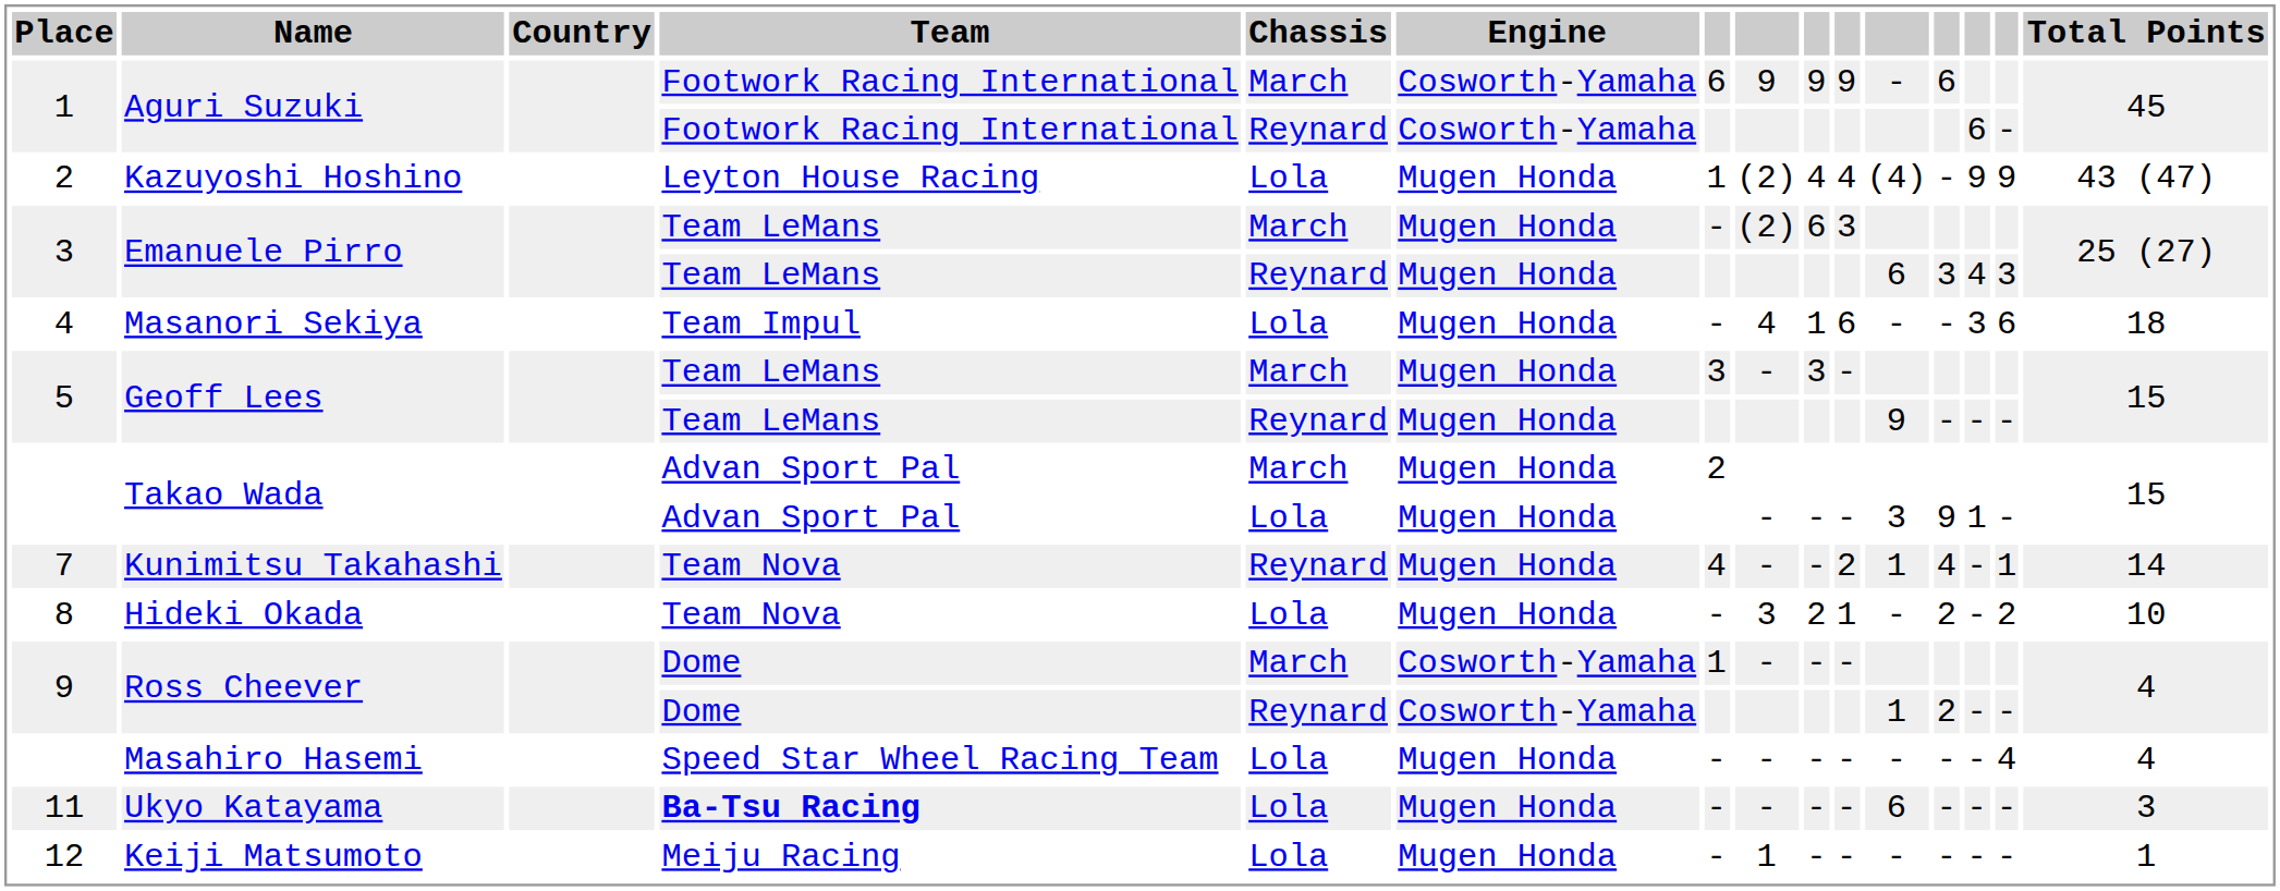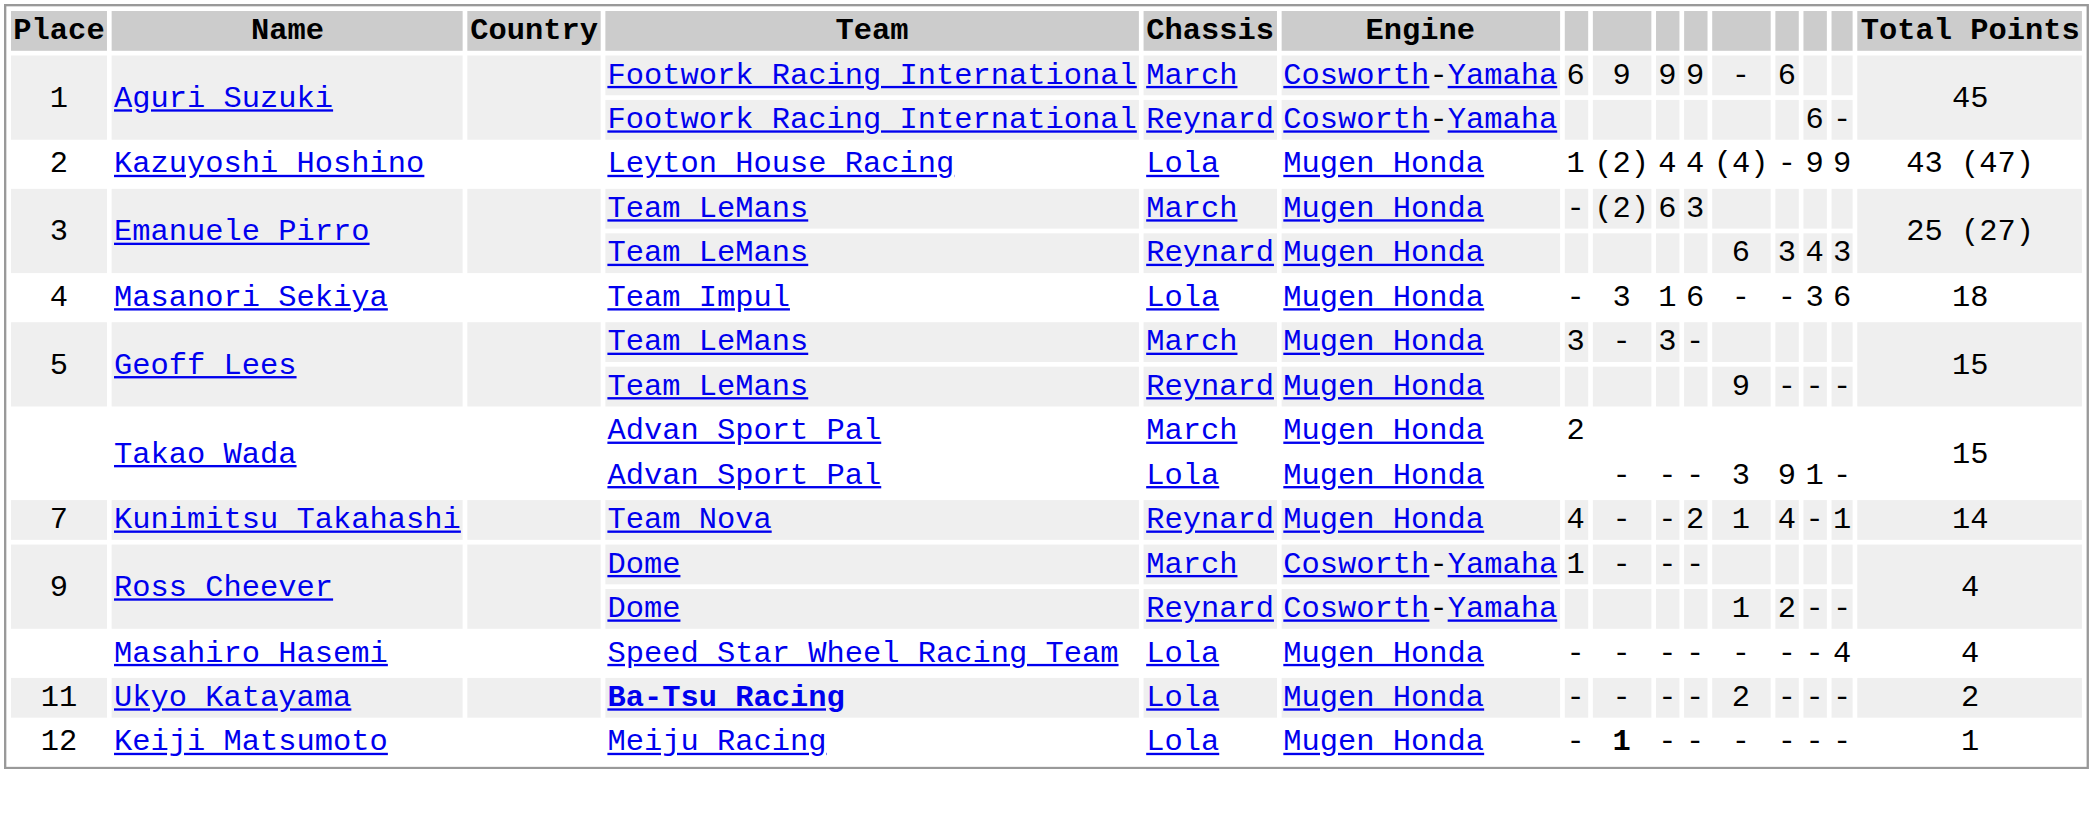 <table border="0" style="border: 1px solid #999; background-color:#FFFFFF; text-align:center">
 <tr align="center" style="background:#CCCCCC;">
 <th>Place</th>
 <th>Name</th>
 <th>Country</th>
 <th>Team</th>
 <th>Chassis</th>
 <th>Engine</th>
 <th></th>
 <th></th>
 <th></th>
 <th></th>
 <th></th>
 <th></th>
 <th></th>
 <th></th>
 <th>Total Points</th>
 </tr>
 <tr style="background:#EFEFEF;">
 <td rowspan=2>1</td>
 <td rowspan=2 align="left"><a href='#'>Aguri Suzuki</a></td>
 <td rowspan=2 align="left"></td>
 <td align="left"><a href='#'>Footwork Racing International</a></td>
 <td align="left"><a href='#'>March</a></td>
 <td align="left"><a href='#'>Cosworth</a>-<a href='#'>Yamaha</a></td>
 <td>6</td>
 <td>9</td>
 <td>9</td>
 <td>9</td>
 <td>-</td>
 <td>6</td>
 <td></td>
 <td></td>
 <td rowspan=2>45</td>
 </tr>
 <tr style="background:#EFEFEF;">
 <td align="left"><a href='#'>Footwork Racing International</a></td>
 <td align="left"><a href='#'>Reynard</a></td>
 <td align="left"><a href='#'>Cosworth</a>-<a href='#'>Yamaha</a></td>
 <td></td>
 <td></td>
 <td></td>
 <td></td>
 <td></td>
 <td></td>
 <td>6</td>
 <td>-</td>
 </tr>
 <tr>
 <td>2</td>
 <td align="left"><a href='#'>Kazuyoshi Hoshino</a></td>
 <td align="left"></td>
 <td align="left"><a href='#'>Leyton House Racing</a></td>
 <td align="left"><a href='#'>Lola</a></td>
 <td align="left"><a href='#'>Mugen Honda</a></td>
 <td>1</td>
 <td>(2)</td>
 <td>4</td>
 <td>4</td>
 <td>(4)</td>
 <td>-</td>
 <td>9</td>
 <td>9</td>
 <td>43 (47)</td>
 </tr>
 <tr style="background:#EFEFEF;">
 <td rowspan=2>3</td>
 <td rowspan=2 align="left"><a href='#'>Emanuele Pirro</a></td>
 <td rowspan=2 align="left"></td>
 <td align="left"><a href='#'>Team LeMans</a></td>
 <td align="left"><a href='#'>March</a></td>
 <td align="left"><a href='#'>Mugen Honda</a></td>
 <td>-</td>
 <td>(2)</td>
 <td>6</td>
 <td>3</td>
 <td></td>
 <td></td>
 <td></td>
 <td></td>
 <td rowspan=2>25 (27)</td>
 </tr>
 <tr style="background:#EFEFEF;">
 <td align="left"><a href='#'>Team LeMans</a></td>
 <td align="left"><a href='#'>Reynard</a></td>
 <td align="left"><a href='#'>Mugen Honda</a></td>
 <td></td>
 <td></td>
 <td></td>
 <td></td>
 <td>6</td>
 <td>3</td>
 <td>4</td>
 <td>3</td>
 </tr>
 <tr>
 <td>4</td>
 <td align="left"><a href='#'>Masanori Sekiya</a></td>
 <td align="left"></td>
 <td align="left"><a href='#'>Team Impul</a></td>
 <td align="left"><a href='#'>Lola</a></td>
 <td align="left"><a href='#'>Mugen Honda</a></td>
 <td>-</td>
-<td>4</td>
+<td>3</td>
 <td>1</td>
 <td>6</td>
 <td>-</td>
 <td>-</td>
 <td>3</td>
 <td>6</td>
 <td>18</td>
 </tr>
 <tr style="background:#EFEFEF;">
 <td rowspan=2>5</td>
 <td rowspan=2 align="left"><a href='#'>Geoff Lees</a></td>
 <td rowspan=2 align="left"></td>
 <td align="left"><a href='#'>Team LeMans</a></td>
 <td align="left"><a href='#'>March</a></td>
 <td align="left"><a href='#'>Mugen Honda</a></td>
 <td>3</td>
 <td>-</td>
 <td>3</td>
 <td>-</td>
 <td></td>
 <td></td>
 <td></td>
 <td></td>
 <td rowspan=2>15</td>
 </tr>
 <tr style="background:#EFEFEF;">
 <td align="left"><a href='#'>Team LeMans</a></td>
 <td align="left"><a href='#'>Reynard</a></td>
 <td align="left"><a href='#'>Mugen Honda</a></td>
 <td></td>
 <td></td>
 <td></td>
 <td></td>
 <td>9</td>
 <td>-</td>
 <td>-</td>
 <td>-</td>
 </tr>
 <tr>
 <td rowspan=2></td>
 <td rowspan=2 align="left"><a href='#'>Takao Wada</a></td>
 <td rowspan=2 align="left"></td>
 <td align="left"><a href='#'>Advan Sport Pal</a></td>
 <td align="left"><a href='#'>March</a></td>
 <td align="left"><a href='#'>Mugen Honda</a></td>
 <td>2</td>
 <td></td>
 <td></td>
 <td></td>
 <td></td>
 <td></td>
 <td></td>
 <td></td>
 <td rowspan=2>15</td>
 </tr>
 <tr>
 <td align="left"><a href='#'>Advan Sport Pal</a></td>
 <td align="left"><a href='#'>Lola</a></td>
 <td align="left"><a href='#'>Mugen Honda</a></td>
 <td></td>
 <td>-</td>
 <td>-</td>
 <td>-</td>
 <td>3</td>
 <td>9</td>
 <td>1</td>
 <td>-</td>
 </tr>
 <tr style="background:#EFEFEF;">
 <td>7</td>
 <td align="left"><a href='#'>Kunimitsu Takahashi</a></td>
 <td align="left"></td>
 <td align="left"><a href='#'>Team Nova</a></td>
 <td align="left"><a href='#'>Reynard</a></td>
 <td align="left"><a href='#'>Mugen Honda</a></td>
 <td>4</td>
 <td>-</td>
 <td>-</td>
 <td>2</td>
 <td>1</td>
 <td>4</td>
 <td>-</td>
 <td>1</td>
 <td>14</td>
 </tr>
-<tr>
-<td>8</td>
-<td align="left"><a href='#'>Hideki Okada</a></td>
-<td align="left"></td>
-<td align="left"><a href='#'>Team Nova</a></td>
-<td align="left"><a href='#'>Lola</a></td>
-<td align="left"><a href='#'>Mugen Honda</a></td>
-<td>-</td>
-<td>3</td>
-<td>2</td>
-<td>1</td>
-<td>-</td>
-<td>2</td>
-<td>-</td>
-<td>2</td>
-<td>10</td>
-</tr>
 <tr style="background:#EFEFEF;">
 <td rowspan=2>9</td>
 <td rowspan=2 align="left"><a href='#'>Ross Cheever</a></td>
 <td rowspan=2 align="left"></td>
 <td align="left"><a href='#'>Dome</a></td>
 <td align="left"><a href='#'>March</a></td>
 <td align="left"><a href='#'>Cosworth</a>-<a href='#'>Yamaha</a></td>
 <td>1</td>
 <td>-</td>
 <td>-</td>
 <td>-</td>
 <td></td>
 <td></td>
 <td></td>
 <td></td>
 <td rowspan=2>4</td>
 </tr>
 <tr style="background:#EFEFEF;">
 <td align="left"><a href='#'>Dome</a></td>
 <td align="left"><a href='#'>Reynard</a></td>
 <td align="left"><a href='#'>Cosworth</a>-<a href='#'>Yamaha</a></td>
 <td></td>
 <td></td>
 <td></td>
 <td></td>
 <td>1</td>
 <td>2</td>
 <td>-</td>
 <td>-</td>
 </tr>
 <tr>
 <td></td>
 <td align="left"><a href='#'>Masahiro Hasemi</a></td>
 <td align="left"></td>
 <td align="left"><a href='#'>Speed Star Wheel Racing Team</a></td>
 <td align="left"><a href='#'>Lola</a></td>
 <td align="left"><a href='#'>Mugen Honda</a></td>
 <td>-</td>
 <td>-</td>
 <td>-</td>
 <td>-</td>
 <td>-</td>
 <td>-</td>
 <td>-</td>
 <td>4</td>
 <td>4</td>
 </tr>
 <tr style="background:#EFEFEF;">
 <td>11</td>
 <td align="left"><a href='#'>Ukyo Katayama</a></td>
 <td align="left"></td>
 <td align="left"><strong><a href='#'>Ba-Tsu Racing</a></strong></td>
 <td align="left"><a href='#'>Lola</a></td>
 <td align="left"><a href='#'>Mugen Honda</a></td>
 <td>-</td>
 <td>-</td>
 <td>-</td>
 <td>-</td>
-<td>6</td>
+<td>2</td>
 <td>-</td>
 <td>-</td>
 <td>-</td>
-<td>3</td>
+<td>2</td>
 </tr>
 <tr>
 <td>12</td>
 <td align="left"><a href='#'>Keiji Matsumoto</a></td>
 <td align="left"></td>
 <td align="left"><a href='#'>Meiju Racing</a></td>
 <td align="left"><a href='#'>Lola</a></td>
 <td align="left"><a href='#'>Mugen Honda</a></td>
 <td>-</td>
-<td>1</td>
+<td><strong>1</strong></td>
 <td>-</td>
 <td>-</td>
 <td>-</td>
 <td>-</td>
 <td>-</td>
 <td>-</td>
 <td>1</td>
 </tr>
 </table>
